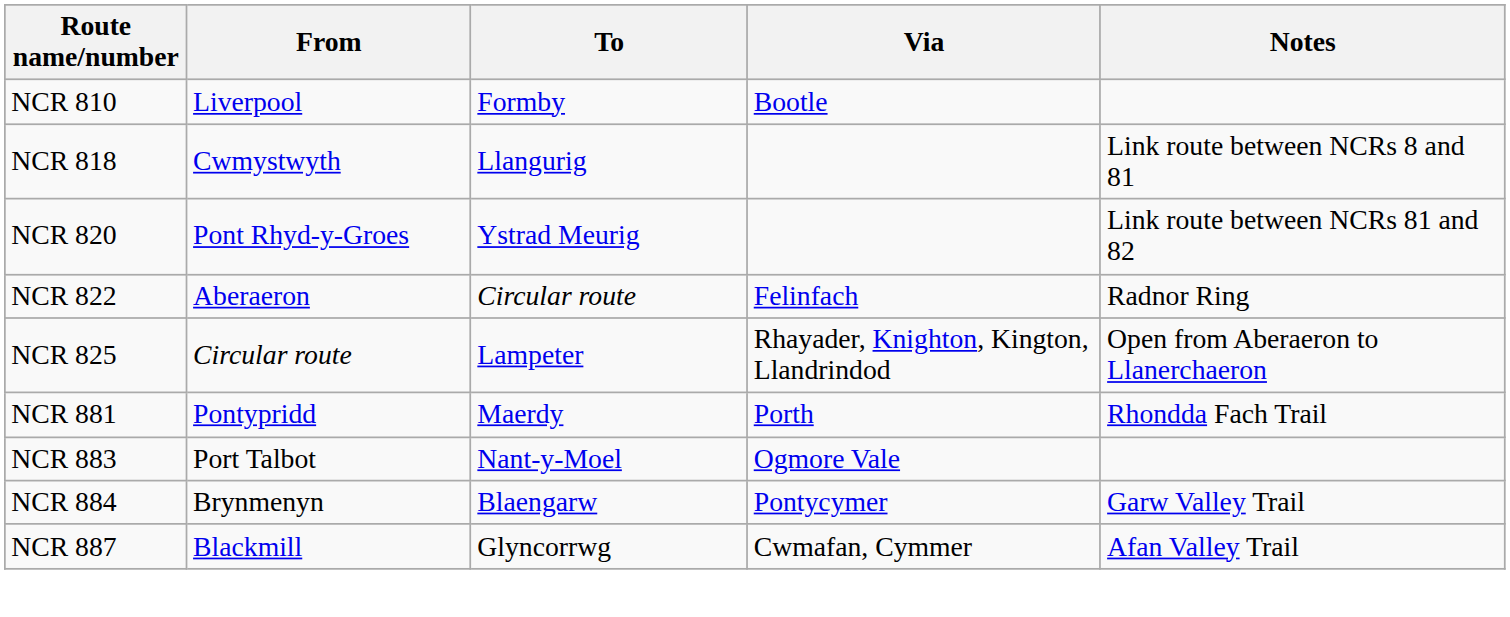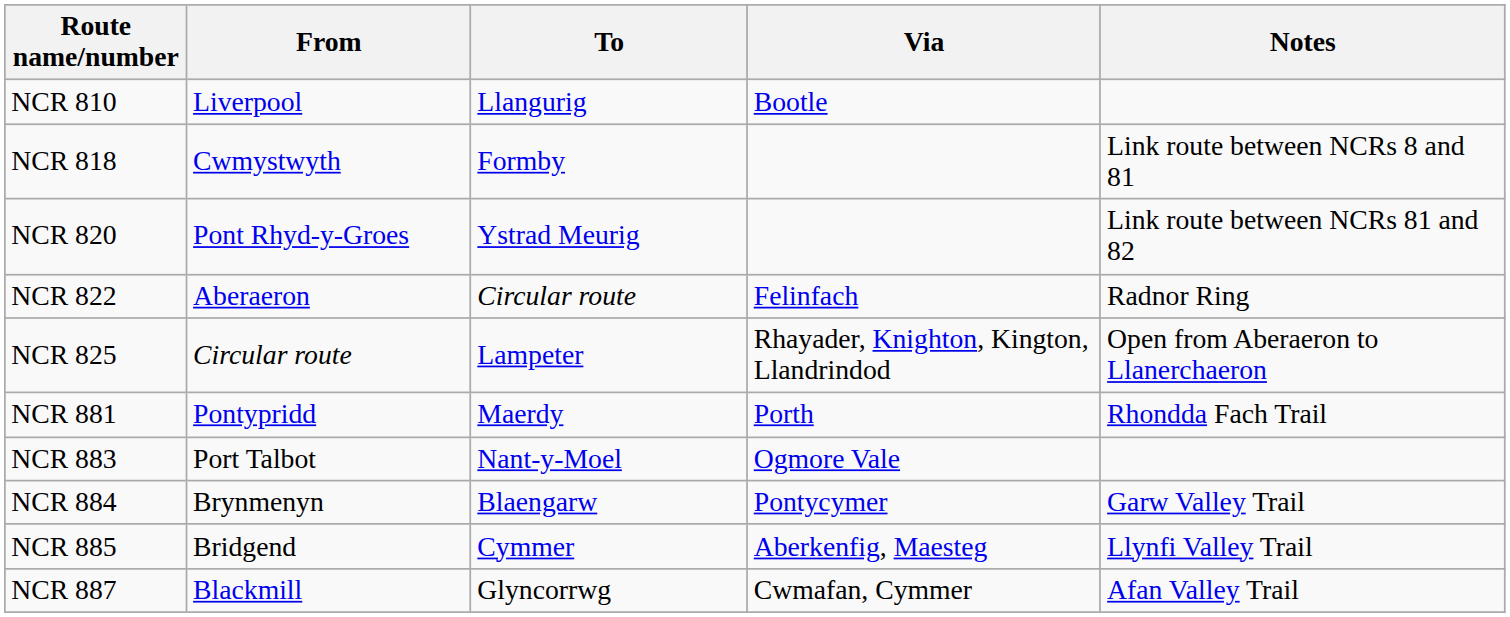 <table class="wikitable">
 <tr>
 <th style="width:100px">Route name/number</th>
 <th style="width:250px">From</th>
 <th style="width:250px">To</th>
 <th style="width:350px">Via</th>
 <th style="width:400px">Notes</th>
 </tr>
 <tr>
 <td>NCR 810</td>
 <td><a href='#'>Liverpool</a></td>
-<td><a href='#'>Formby</a></td>
+<td><a href='#'>Llangurig</a></td>
 <td><a href='#'>Bootle</a></td>
 <td></td>
 </tr>
 <tr>
 <td>NCR 818</td>
 <td><a href='#'>Cwmystwyth</a></td>
-<td><a href='#'>Llangurig</a></td>
+<td><a href='#'>Formby</a></td>
 <td></td>
 <td>Link route between NCRs 8 and 81</td>
 </tr>
 <tr>
 <td>NCR 820</td>
 <td><a href='#'>Pont Rhyd-y-Groes</a></td>
 <td><a href='#'>Ystrad Meurig</a></td>
 <td></td>
 <td>Link route between NCRs 81 and 82</td>
 </tr>
 <tr>
 <td>NCR 822</td>
 <td><a href='#'>Aberaeron</a></td>
 <td><em>Circular route</em></td>
 <td><a href='#'>Felinfach</a></td>
 <td>Radnor Ring</td>
 </tr>
 <tr>
 <td>NCR 825</td>
 <td><em>Circular route</em></td>
 <td><a href='#'>Lampeter</a></td>
 <td>Rhayader, <a href='#'>Knighton</a>, Kington, Llandrindod</td>
 <td>Open from Aberaeron to <a href='#'>Llanerchaeron</a></td>
 </tr>
 <tr>
 <td>NCR 881</td>
 <td><a href='#'>Pontypridd</a></td>
 <td><a href='#'>Maerdy</a></td>
 <td><a href='#'>Porth</a></td>
 <td><a href='#'>Rhondda</a> Fach Trail</td>
 </tr>
 <tr>
 <td>NCR 883</td>
 <td>Port Talbot</td>
 <td><a href='#'>Nant-y-Moel</a></td>
 <td><a href='#'>Ogmore Vale</a></td>
 <td></td>
 </tr>
 <tr>
 <td>NCR 884</td>
 <td>Brynmenyn</td>
 <td><a href='#'>Blaengarw</a></td>
 <td><a href='#'>Pontycymer</a></td>
 <td><a href='#'>Garw Valley</a> Trail</td>
 </tr>
 <tr>
+<td>NCR 885</td>
+<td>Bridgend</td>
+<td><a href='#'>Cymmer</a></td>
+<td><a href='#'>Aberkenfig</a>, <a href='#'>Maesteg</a></td>
+<td><a href='#'>Llynfi Valley</a> Trail</td>
+</tr>
+<tr>
 <td>NCR 887</td>
 <td><a href='#'>Blackmill</a></td>
 <td>Glyncorrwg</td>
 <td>Cwmafan, Cymmer</td>
 <td><a href='#'>Afan Valley</a> Trail</td>
 </tr>
 </table>
